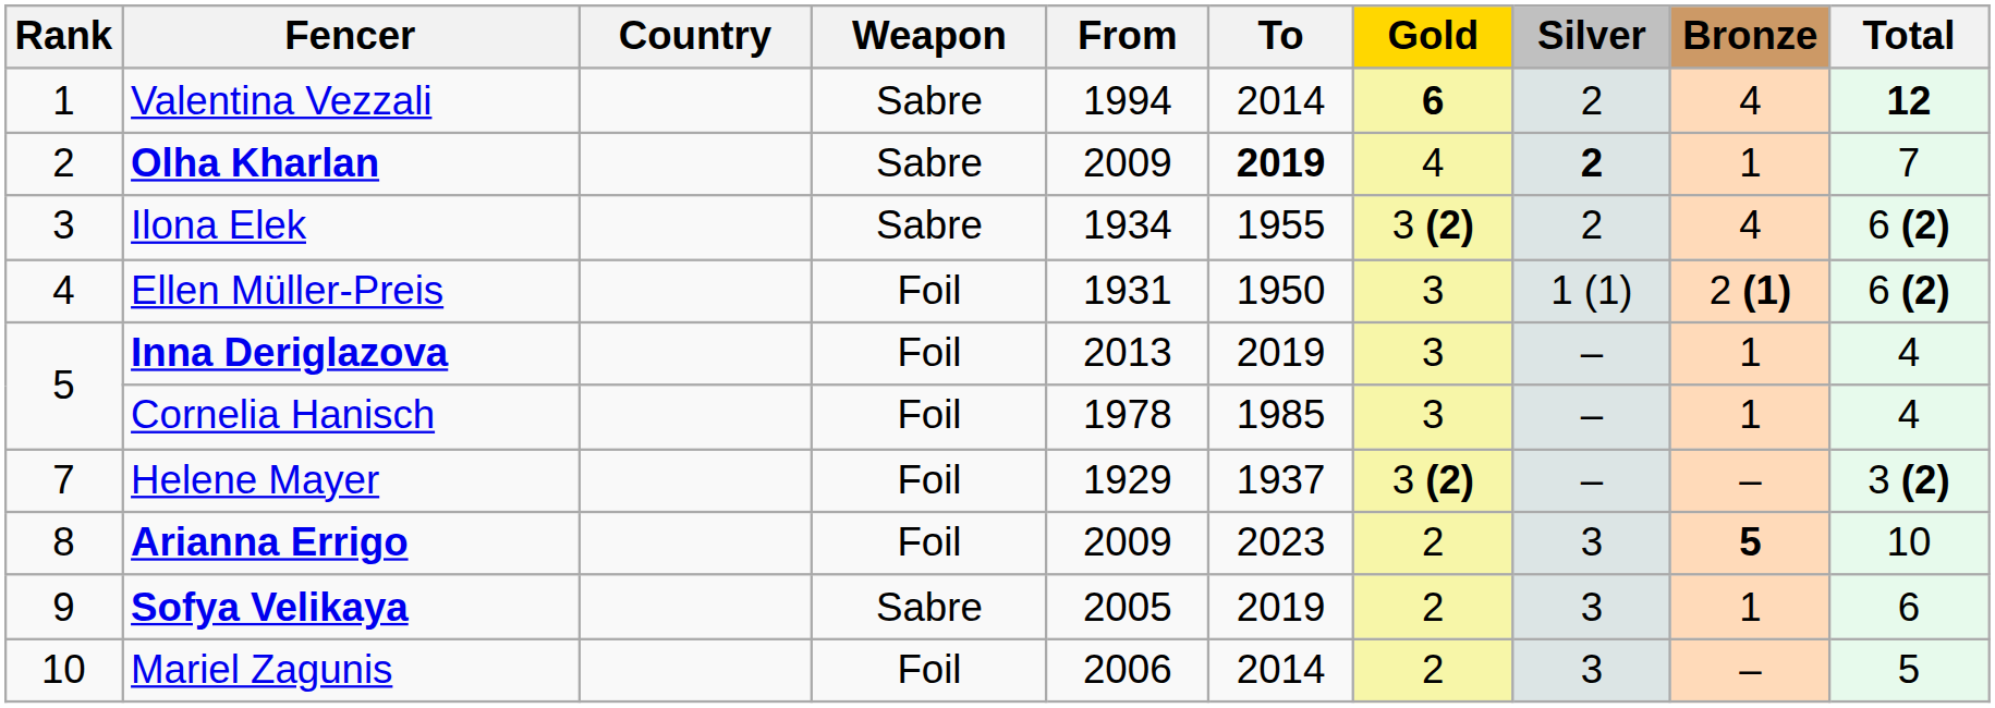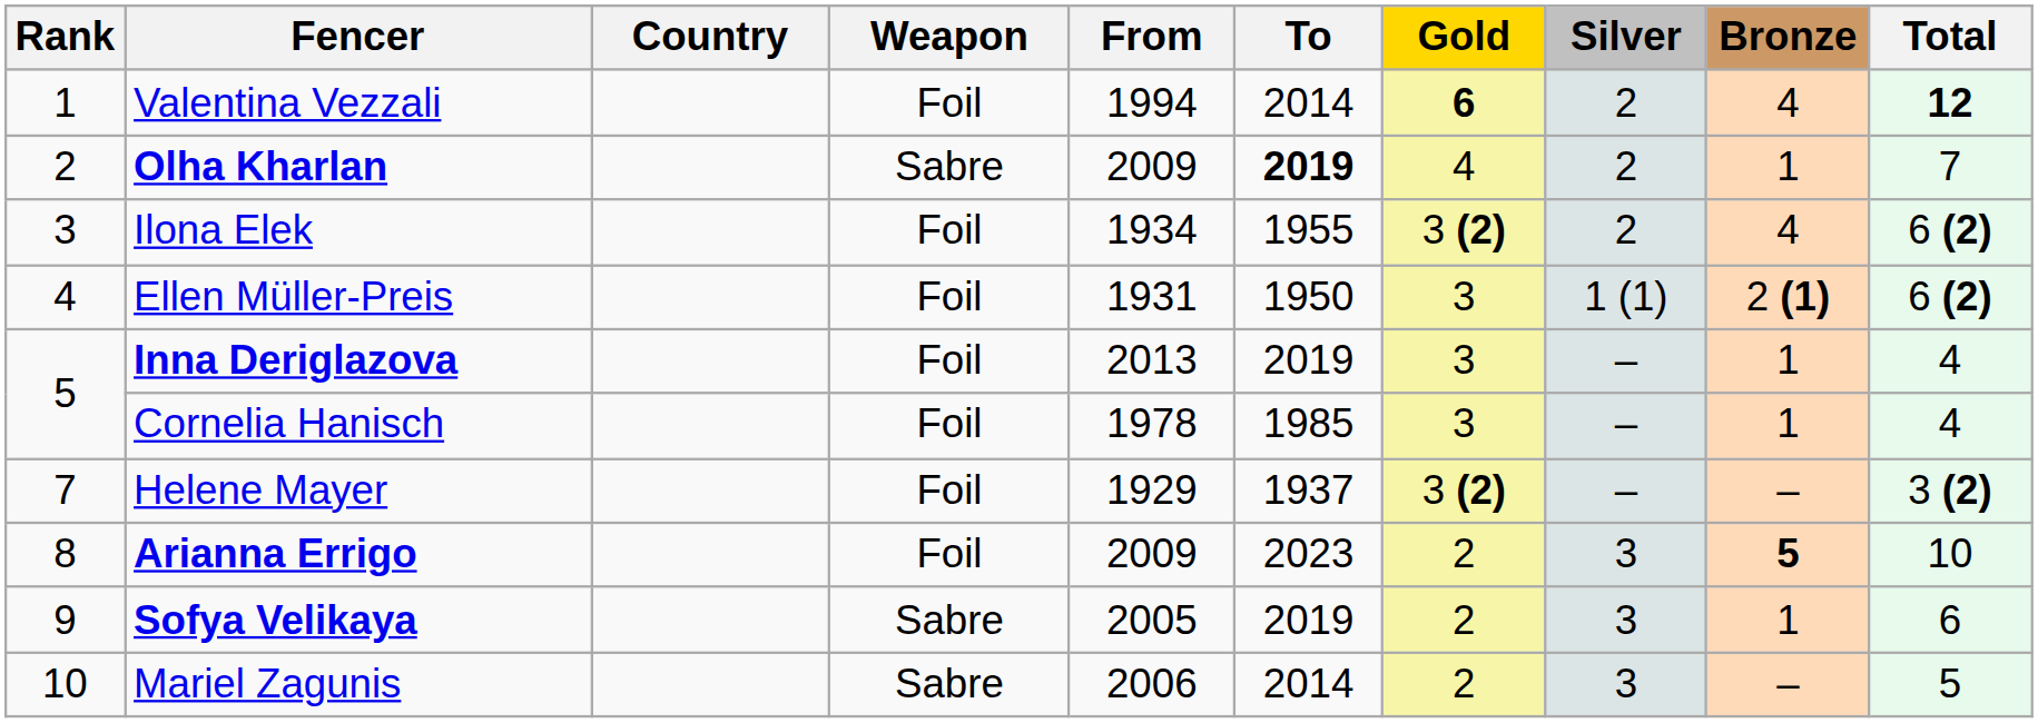 <table class="wikitable plainrowheaders" width=90% style="text-align:center;">
 <tr style="background-color:#EDEDED;">
 <th class="hintergrundfarbe5" style="width:1em">Rank</th>
 <th class="hintergrundfarbe5">Fencer</th>
 <th class="hintergrundfarbe5">Country</th>
 <th class="hintergrundfarbe5">Weapon</th>
 <th class="hintergrundfarbe5">From</th>
 <th class="hintergrundfarbe5">To</th>
 <th style="background:    gold; width:8%">Gold</th>
 <th style="background:  silver; width:8%">Silver</th>
 <th style="background: #CC9966; width:8%">Bronze</th>
 <th class="hintergrundfarbe5" style="width:8%">Total</th>
 </tr>
 <tr>
 <td>1</td>
 <td align="left"><a href='#'>Valentina Vezzali</a></td>
 <td align="left"></td>
-<td>Sabre</td>
+<td>Foil</td>
 <td>1994</td>
 <td>2014</td>
 <td bgcolor="#F7F6A8"><strong>6</strong></td>
 <td bgcolor="#DCE5E5">2</td>
 <td bgcolor="#FFDAB9">4</td>
 <td bgcolor="#E7FAEC"><strong>12</strong></td>
 </tr>
 <tr align="center">
 <td>2</td>
 <td align="left"><strong><a href='#'>Olha Kharlan</a></strong></td>
 <td align="left"></td>
 <td>Sabre</td>
 <td>2009</td>
 <td><strong>2019</strong></td>
 <td bgcolor="#F7F6A8">4</td>
-<td bgcolor="#DCE5E5"><strong>2</strong></td>
+<td bgcolor="#DCE5E5">2</td>
 <td bgcolor="#FFDAB9">1</td>
 <td bgcolor="#E7FAEC">7</td>
 </tr>
 <tr align="center">
 <td>3</td>
 <td align="left"><a href='#'>Ilona Elek</a></td>
 <td align="left"></td>
-<td>Sabre</td>
+<td>Foil</td>
 <td>1934</td>
 <td>1955</td>
 <td bgcolor="#F7F6A8"> 3 <strong>(2)</strong></td>
 <td bgcolor="#DCE5E5">2</td>
 <td bgcolor="#FFDAB9">4</td>
 <td bgcolor="#E7FAEC"> 6 <strong>(2)</strong></td>
 </tr>
 <tr align="center">
 <td>4</td>
 <td align="left"><a href='#'>Ellen Müller-Preis</a></td>
 <td align="left"></td>
 <td>Foil</td>
 <td>1931</td>
 <td>1950</td>
 <td bgcolor="#F7F6A8">3</td>
 <td bgcolor="#DCE5E5"> 1 (1)</td>
 <td bgcolor="#FFDAB9"> 2 <strong>(1)</strong></td>
 <td bgcolor="#E7FAEC"> 6 <strong>(2)</strong></td>
 </tr>
 <tr align="center">
 <td rowspan="2">5</td>
 <td align="left"><strong><a href='#'>Inna Deriglazova</a></strong></td>
 <td align="left"></td>
 <td>Foil</td>
 <td>2013</td>
 <td>2019</td>
 <td bgcolor="#F7F6A8">3</td>
 <td bgcolor="#DCE5E5">–</td>
 <td bgcolor="#FFDAB9">1</td>
 <td bgcolor="#E7FAEC">4</td>
 </tr>
 <tr align="center">
 <td align="left"><a href='#'>Cornelia Hanisch</a></td>
 <td align="left"></td>
 <td>Foil</td>
 <td>1978</td>
 <td>1985</td>
 <td bgcolor="#F7F6A8">3</td>
 <td bgcolor="#DCE5E5">–</td>
 <td bgcolor="#FFDAB9">1</td>
 <td bgcolor="#E7FAEC">4</td>
 </tr>
 <tr align="center">
 <td>7</td>
 <td align="left"><a href='#'>Helene Mayer</a></td>
 <td align="left"></td>
 <td>Foil</td>
 <td>1929</td>
 <td>1937</td>
 <td bgcolor="#F7F6A8"> 3 <strong>(2)</strong></td>
 <td bgcolor="#DCE5E5">–</td>
 <td bgcolor="#FFDAB9">–</td>
 <td bgcolor="#E7FAEC"> 3 <strong>(2)</strong></td>
 </tr>
 <tr align="center">
 <td>8</td>
 <td align="left"><strong><a href='#'>Arianna Errigo</a></strong></td>
 <td align="left"></td>
 <td>Foil</td>
 <td>2009</td>
 <td>2023</td>
 <td bgcolor="#F7F6A8">2</td>
 <td bgcolor="#DCE5E5">3</td>
 <td bgcolor="#FFDAB9"><strong>5</strong></td>
 <td bgcolor="#E7FAEC">10</td>
 </tr>
 <tr align="center">
 <td>9</td>
 <td align="left"><strong><a href='#'>Sofya Velikaya</a></strong></td>
 <td align="left"></td>
 <td>Sabre</td>
 <td>2005</td>
 <td>2019</td>
 <td bgcolor="#F7F6A8">2</td>
 <td bgcolor="#DCE5E5">3</td>
 <td bgcolor="#FFDAB9">1</td>
 <td bgcolor="#E7FAEC">6</td>
 </tr>
 <tr align="center">
 <td>10</td>
 <td align="left"><a href='#'>Mariel Zagunis</a></td>
 <td align="left"></td>
-<td>Foil</td>
+<td>Sabre</td>
 <td>2006</td>
 <td>2014</td>
 <td bgcolor="#F7F6A8">2</td>
 <td bgcolor="#DCE5E5">3</td>
 <td bgcolor="#FFDAB9">–</td>
 <td bgcolor="#E7FAEC">5</td>
 </tr>
 </table>
